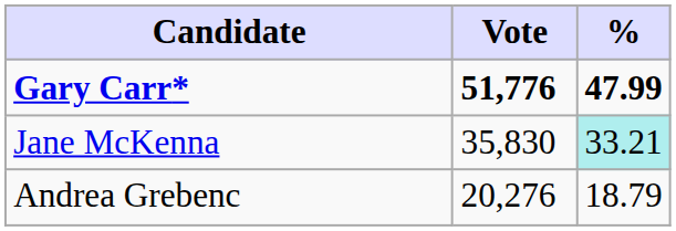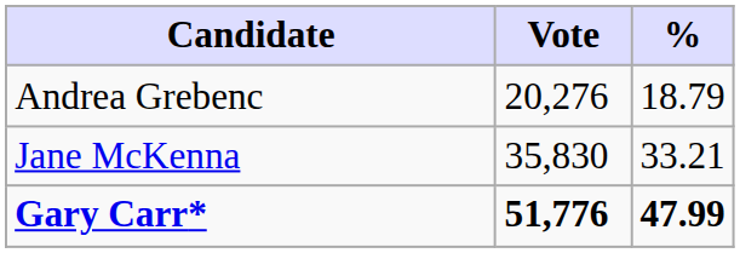 <table class="wikitable">
 <tr>
 <th style="background:#ddf; width:200px;">Candidate</th>
 <th style="background:#ddf; width:50px;">Vote</th>
 <th style="background:#ddf; width:30px;">%</th>
 </tr>
 <tr>
+<td>Andrea Grebenc</td>
+<td>20,276</td>
+<td>18.79</td>
+</tr>
+<tr>
+<td><a href='#'>Jane McKenna</a></td>
+<td>35,830</td>
+<td>33.21</td>
+</tr>
+<tr>
 <td><strong><a href='#'>Gary Carr</a><a href='#'>*</a></strong></td>
 <td><strong>51,776</strong></td>
 <td><strong>47.99</strong></td>
 </tr>
-<tr>
-<td><a href='#'>Jane McKenna</a></td>
-<td>35,830</td>
-<td style="background: paleturquoise;">33.21</td>
-</tr>
-<tr>
-<td>Andrea Grebenc</td>
-<td>20,276</td>
-<td>18.79</td>
-</tr>
 </table>
